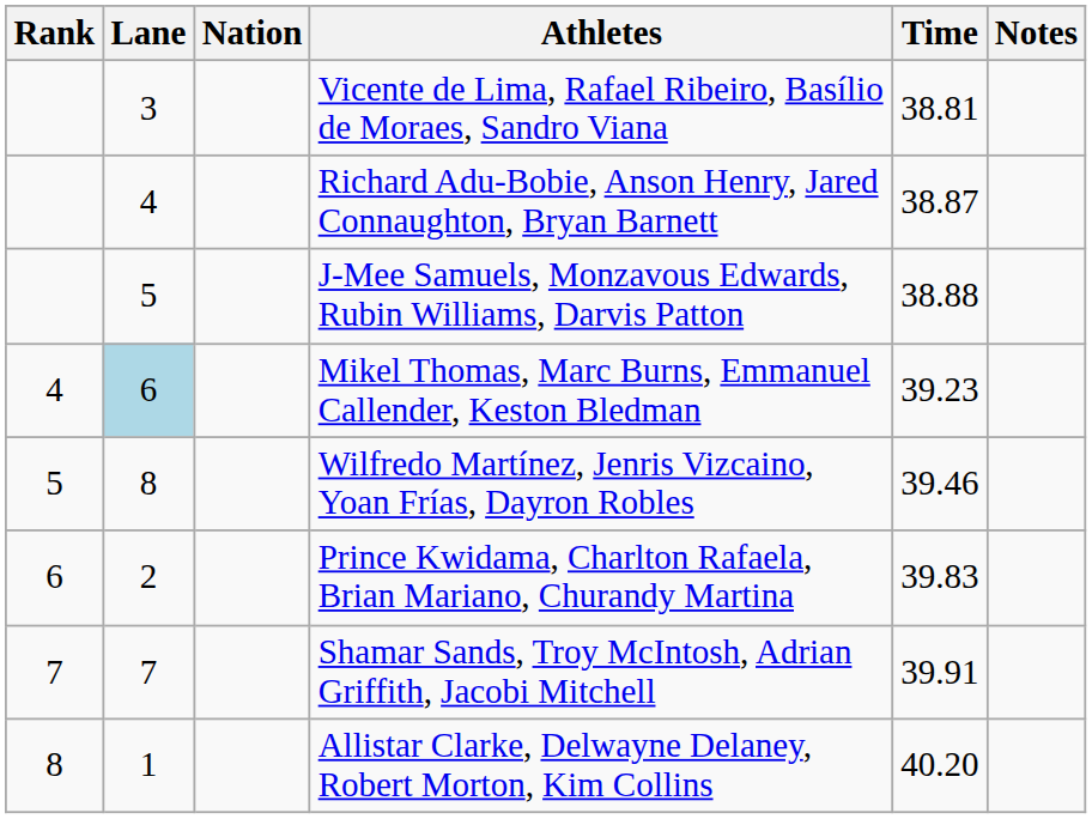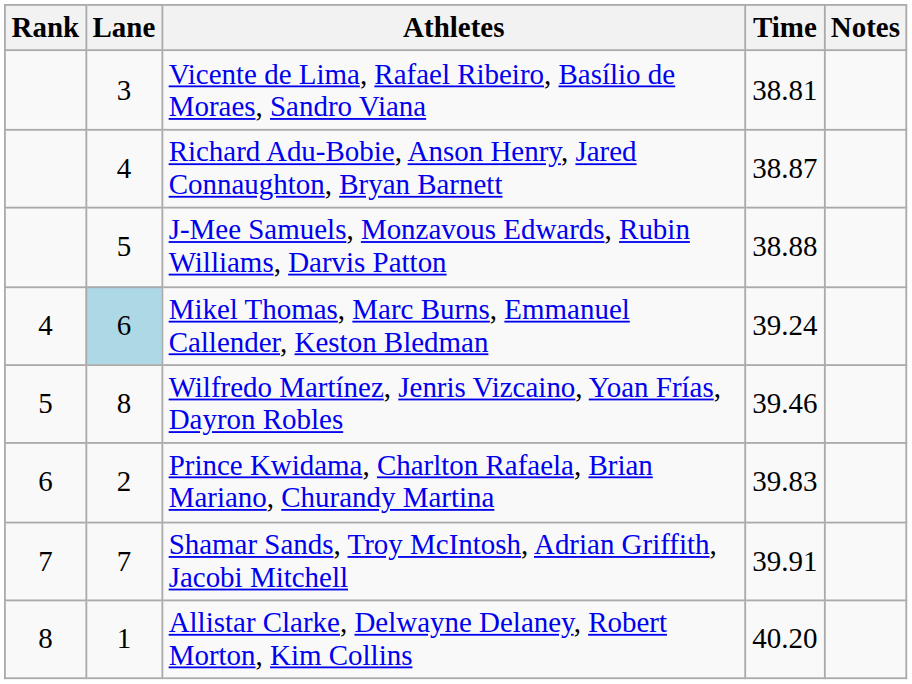 <table class="wikitable sortable" width=80% style="text-align:center;">
 <tr>
 <th>Rank</th>
 <th>Lane</th>
-<th>Nation</th>
 <th>Athletes</th>
 <th>Time</th>
 <th>Notes</th>
 </tr>
 <tr>
 <td></td>
 <td>3</td>
-<td align=left></td>
 <td align=left><a href='#'>Vicente de Lima</a>, <a href='#'>Rafael Ribeiro</a>, <a href='#'>Basílio de Moraes</a>, <a href='#'>Sandro Viana</a></td>
 <td>38.81</td>
 <td></td>
 </tr>
 <tr>
 <td></td>
 <td>4</td>
-<td align=left></td>
 <td align=left><a href='#'>Richard Adu-Bobie</a>, <a href='#'>Anson Henry</a>, <a href='#'>Jared Connaughton</a>, <a href='#'>Bryan Barnett</a></td>
 <td>38.87</td>
 <td></td>
 </tr>
 <tr>
 <td></td>
 <td>5</td>
-<td align=left></td>
 <td align=left><a href='#'>J-Mee Samuels</a>, <a href='#'>Monzavous Edwards</a>, <a href='#'>Rubin Williams</a>, <a href='#'>Darvis Patton</a></td>
 <td>38.88</td>
 <td></td>
 </tr>
 <tr>
 <td>4</td>
 <td style="background: lightblue;">6</td>
-<td align=left></td>
 <td align=left><a href='#'>Mikel Thomas</a>, <a href='#'>Marc Burns</a>, <a href='#'>Emmanuel Callender</a>, <a href='#'>Keston Bledman</a></td>
-<td>39.23</td>
+<td>39.24</td>
 <td></td>
 </tr>
 <tr>
 <td>5</td>
 <td>8</td>
-<td align=left></td>
 <td align=left><a href='#'>Wilfredo Martínez</a>, <a href='#'>Jenris Vizcaino</a>, <a href='#'>Yoan Frías</a>, <a href='#'>Dayron Robles</a></td>
 <td>39.46</td>
 <td></td>
 </tr>
 <tr>
 <td>6</td>
 <td>2</td>
-<td align=left></td>
 <td align=left><a href='#'>Prince Kwidama</a>, <a href='#'>Charlton Rafaela</a>, <a href='#'>Brian Mariano</a>, <a href='#'>Churandy Martina</a></td>
 <td>39.83</td>
 <td></td>
 </tr>
 <tr>
 <td>7</td>
 <td>7</td>
-<td align=left></td>
 <td align=left><a href='#'>Shamar Sands</a>, <a href='#'>Troy McIntosh</a>, <a href='#'>Adrian Griffith</a>, <a href='#'>Jacobi Mitchell</a></td>
 <td>39.91</td>
 <td></td>
 </tr>
 <tr>
 <td>8</td>
 <td>1</td>
-<td align=left></td>
 <td align=left><a href='#'>Allistar Clarke</a>, <a href='#'>Delwayne Delaney</a>, <a href='#'>Robert Morton</a>, <a href='#'>Kim Collins</a></td>
 <td>40.20</td>
 <td></td>
 </tr>
 </table>
